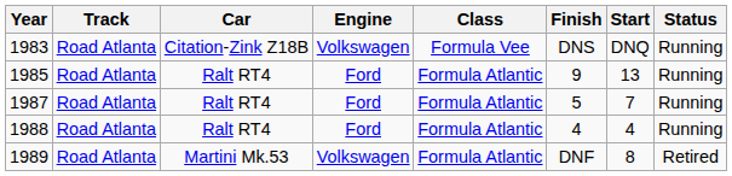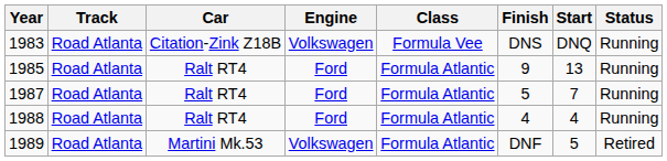 <table class="wikitable" style="text-align:center; font-size:90%">
 <tr>
 <th>Year</th>
 <th>Track</th>
 <th>Car</th>
 <th>Engine</th>
 <th>Class</th>
 <th>Finish</th>
 <th>Start</th>
 <th>Status</th>
 </tr>
 <tr>
 <td>1983</td>
 <td><a href='#'>Road Atlanta</a></td>
 <td><a href='#'>Citation</a>-<a href='#'>Zink</a> Z18B</td>
 <td><a href='#'>Volkswagen</a></td>
 <td><a href='#'>Formula Vee</a></td>
 <td>DNS</td>
 <td>DNQ</td>
 <td>Running</td>
 </tr>
 <tr>
 <td>1985</td>
 <td><a href='#'>Road Atlanta</a></td>
 <td><a href='#'>Ralt</a> RT4</td>
 <td><a href='#'>Ford</a></td>
 <td><a href='#'>Formula Atlantic</a></td>
 <td>9</td>
 <td>13</td>
 <td>Running</td>
 </tr>
 <tr>
 <td>1987</td>
 <td><a href='#'>Road Atlanta</a></td>
 <td><a href='#'>Ralt</a> RT4</td>
 <td><a href='#'>Ford</a></td>
 <td><a href='#'>Formula Atlantic</a></td>
 <td>5</td>
 <td>7</td>
 <td>Running</td>
 </tr>
 <tr>
 <td>1988</td>
 <td><a href='#'>Road Atlanta</a></td>
 <td><a href='#'>Ralt</a> RT4</td>
 <td><a href='#'>Ford</a></td>
 <td><a href='#'>Formula Atlantic</a></td>
 <td>4</td>
 <td>4</td>
 <td>Running</td>
 </tr>
 <tr>
 <td>1989</td>
 <td><a href='#'>Road Atlanta</a></td>
 <td><a href='#'>Martini</a> Mk.53</td>
 <td><a href='#'>Volkswagen</a></td>
 <td><a href='#'>Formula Atlantic</a></td>
 <td>DNF</td>
-<td>8</td>
+<td>5</td>
 <td>Retired</td>
 </tr>
 </table>
